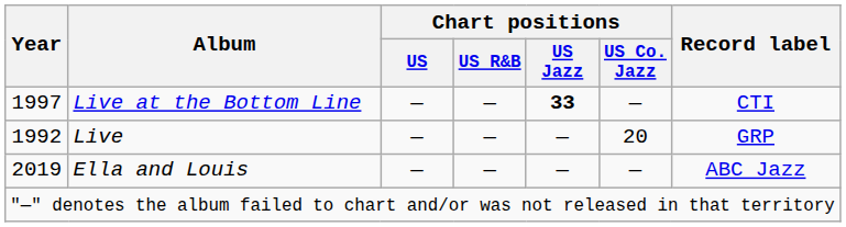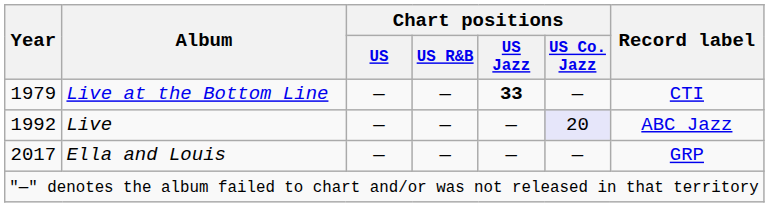 <table class="wikitable" style="text-align:center;">
 <tr>
 <th rowspan="2">Year</th>
 <th rowspan="2">Album</th>
 <th colspan="4">Chart positions</th>
 <th rowspan="2">Record label</th>
 </tr>
 <tr style="font-size:smaller;">
 <th style="width:40px;"><a href='#'>US</a><br></th>
 <th style="width:40px;"><a href='#'>US R&B</a><br></th>
 <th style="width:40px;"><a href='#'>US Jazz</a><br></th>
 <th style="width:40px;"><a href='#'>US Co. Jazz</a><br></th>
 </tr>
 <tr>
-<td>1997</td>
+<td>1979</td>
 <td style="text-align:left;"><em><a href='#'>Live at the Bottom Line</a></em></td>
 <td>—</td>
 <td>—</td>
 <td><strong>33</strong></td>
 <td>—</td>
 <td><a href='#'>CTI</a></td>
 </tr>
 <tr>
 <td>1992</td>
 <td style="text-align:left;"><em>Live</em></td>
 <td>—</td>
 <td>—</td>
 <td>—</td>
-<td>20</td>
-<td><a href='#'>GRP</a></td>
+<td style="background: lavender;">20</td>
+<td><a href='#'>ABC Jazz</a></td>
 </tr>
 <tr>
-<td>2019</td>
+<td>2017</td>
 <td style="text-align:left;"><em>Ella and Louis</em></td>
 <td>—</td>
 <td>—</td>
 <td>—</td>
 <td>—</td>
-<td><a href='#'>ABC Jazz</a></td>
+<td><a href='#'>GRP</a></td>
 </tr>
 <tr>
 <td style="text-align:center;" colspan="8"><small>"—" denotes the album failed to chart and/or was not released in that territory</small></td>
 </tr>
 </table>
